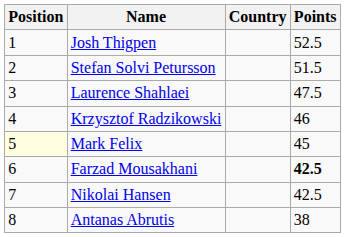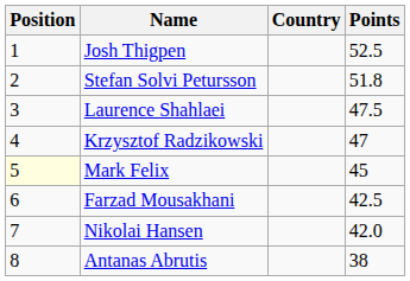 <table class="wikitable">
 <tr>
 <th>Position</th>
 <th>Name</th>
 <th>Country</th>
 <th>Points</th>
 </tr>
 <tr>
 <td>1</td>
 <td><a href='#'>Josh Thigpen</a></td>
 <td></td>
 <td>52.5</td>
 </tr>
 <tr>
 <td>2</td>
 <td><a href='#'>Stefan Solvi Petursson</a></td>
 <td></td>
-<td>51.5</td>
+<td>51.8</td>
 </tr>
 <tr>
 <td>3</td>
 <td><a href='#'>Laurence Shahlaei</a></td>
 <td></td>
 <td>47.5</td>
 </tr>
 <tr>
 <td>4</td>
 <td><a href='#'>Krzysztof Radzikowski</a></td>
 <td></td>
-<td>46</td>
+<td>47</td>
 </tr>
 <tr>
 <td style="background: lightyellow;">5</td>
 <td><a href='#'>Mark Felix</a></td>
 <td></td>
 <td>45</td>
 </tr>
 <tr>
 <td>6</td>
 <td><a href='#'>Farzad Mousakhani</a></td>
 <td></td>
-<td><strong>42.5</strong></td>
+<td>42.5</td>
 </tr>
 <tr>
 <td>7</td>
 <td><a href='#'>Nikolai Hansen</a></td>
 <td></td>
-<td>42.5</td>
+<td>42.0</td>
 </tr>
 <tr>
 <td>8</td>
 <td><a href='#'>Antanas Abrutis</a></td>
 <td></td>
 <td>38</td>
 </tr>
 <tr>
 </tr>
 </table>
